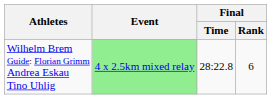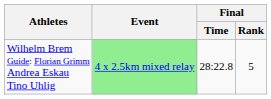 <table class="wikitable" style="font-size:100%">
 <tr>
 <th rowspan="2">Athletes</th>
 <th rowspan="2">Event</th>
 <th colspan="2">Final</th>
 </tr>
 <tr>
 <th>Time</th>
 <th>Rank</th>
 </tr>
 <tr>
 <td><a href='#'>Wilhelm Brem</a><br><small><a href='#'>Guide</a>: <a href='#'>Florian Grimm</a></small><br><a href='#'>Andrea Eskau</a><br><a href='#'>Tino Uhlig</a></td>
 <td style="background: lightgreen;"><a href='#'>4 x 2.5km mixed relay</a></td>
 <td align="center">28:22.8</td>
-<td align="center">6</td>
+<td align="center">5</td>
 </tr>
 </table>
